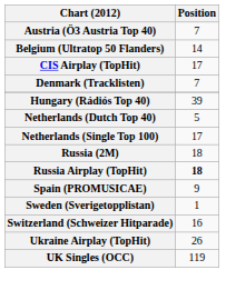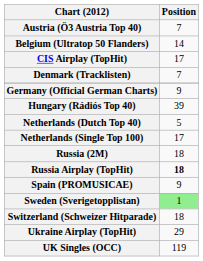 <table class="wikitable sortable plainrowheaders" style="text-align:center;">
 <tr>
 <th scope="col">Chart (2012)</th>
 <th scope="col">Position</th>
 </tr>
 <tr>
 <th scope="row">Austria (Ö3 Austria Top 40)</th>
 <td>7</td>
 </tr>
 <tr>
 <th scope="row">Belgium (Ultratop 50 Flanders)</th>
 <td>14</td>
 </tr>
 <tr>
 <th scope="row"><a href='#'>CIS</a> Airplay (TopHit)</th>
 <td>17</td>
 </tr>
 <tr>
 <th scope="row">Denmark (Tracklisten)</th>
 <td>7</td>
 </tr>
 <tr>
+</tr>
+<tr>
+<th scope="row">Germany (Official German Charts)</th>
+<td>9</td>
 </tr>
 <tr>
 <th scope="row">Hungary (Rádiós Top 40)</th>
 <td>39</td>
 </tr>
 <tr>
 <th scope="row">Netherlands (Dutch Top 40)</th>
 <td>5</td>
 </tr>
 <tr>
 <th scope="row">Netherlands (Single Top 100)</th>
 <td>17</td>
 </tr>
 <tr>
 <th scope="row">Russia (2M)</th>
 <td>18</td>
 </tr>
 <tr>
 <th scope="row">Russia Airplay (TopHit)</th>
 <td><strong>18</strong></td>
 </tr>
 <tr>
 <th scope="row">Spain (PROMUSICAE)</th>
 <td style="text-align:center;">9</td>
 </tr>
 <tr>
 <th scope="row">Sweden (Sverigetopplistan)</th>
-<td>1</td>
+<td style="background: lightgreen;">1</td>
 </tr>
 <tr>
 <th scope="row">Switzerland (Schweizer Hitparade)</th>
-<td>16</td>
+<td>18</td>
 </tr>
 <tr>
 <th scope="row">Ukraine Airplay (TopHit)</th>
-<td>26</td>
+<td>29</td>
 </tr>
 <tr>
 <th scope="row">UK Singles (OCC)</th>
 <td>119</td>
 </tr>
 </table>
